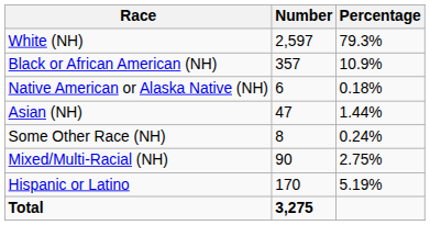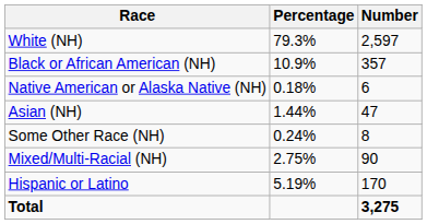 <table class="wikitable">
 <tr>
 <th>Race</th>
+<th>Percentage</th>
 <th>Number</th>
-<th>Percentage</th>
 </tr>
 <tr>
 <td><a href='#'>White</a> (NH)</td>
+<td>79.3%</td>
 <td>2,597</td>
-<td>79.3%</td>
 </tr>
 <tr>
 <td><a href='#'>Black or African American</a> (NH)</td>
+<td>10.9%</td>
 <td>357</td>
-<td>10.9%</td>
 </tr>
 <tr>
 <td><a href='#'>Native American</a> or <a href='#'>Alaska Native</a> (NH)</td>
+<td>0.18%</td>
 <td>6</td>
-<td>0.18%</td>
 </tr>
 <tr>
 <td><a href='#'>Asian</a> (NH)</td>
+<td>1.44%</td>
 <td>47</td>
-<td>1.44%</td>
 </tr>
 <tr>
 <td>Some Other Race (NH)</td>
+<td>0.24%</td>
 <td>8</td>
-<td>0.24%</td>
 </tr>
 <tr>
 <td><a href='#'>Mixed/Multi-Racial</a> (NH)</td>
+<td>2.75%</td>
 <td>90</td>
-<td>2.75%</td>
 </tr>
 <tr>
 <td><a href='#'>Hispanic or Latino</a></td>
+<td>5.19%</td>
 <td>170</td>
-<td>5.19%</td>
 </tr>
 <tr>
 <td><strong>Total</strong></td>
+<td></td>
 <td><strong>3,275</strong></td>
-<td></td>
 </tr>
 </table>
